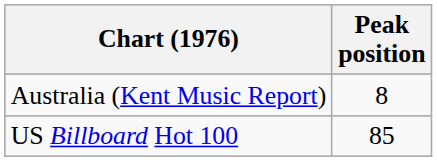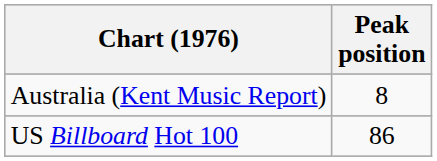 <table class="wikitable sortable">
 <tr>
 <th>Chart (1976)</th>
 <th>Peak<br>position</th>
 </tr>
 <tr>
 <td>Australia (<a href='#'>Kent Music Report</a>)</td>
 <td style="text-align:center;">8</td>
 </tr>
 <tr>
 <td>US <em><a href='#'>Billboard</a></em> <a href='#'>Hot 100</a></td>
-<td style="text-align:center;">85</td>
+<td style="text-align:center;">86</td>
 </tr>
 </table>
